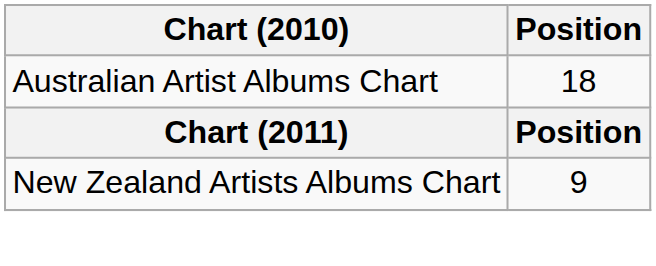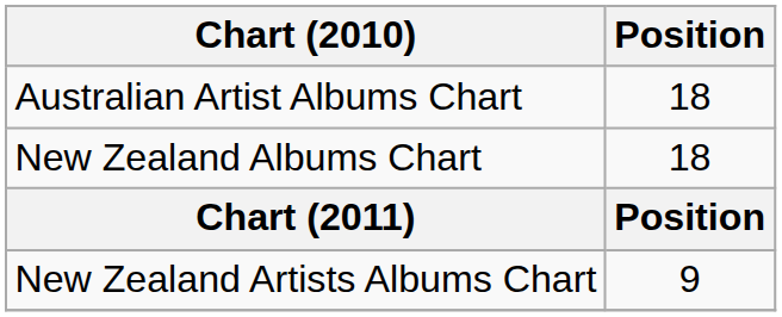 <table class="wikitable">
 <tr>
 <th>Chart (2010)</th>
 <th>Position</th>
 </tr>
 <tr>
 <td>Australian Artist Albums Chart</td>
+<td style="text-align:center;">18</td>
+</tr>
+<tr>
+<td>New Zealand Albums Chart</td>
 <td style="text-align:center;">18</td>
 </tr>
 <tr>
 <th>Chart (2011)</th>
 <th>Position</th>
 </tr>
 <tr>
 <td>New Zealand Artists Albums Chart</td>
 <td style="text-align:center;">9</td>
 </tr>
 <tr>
 </tr>
 </table>
